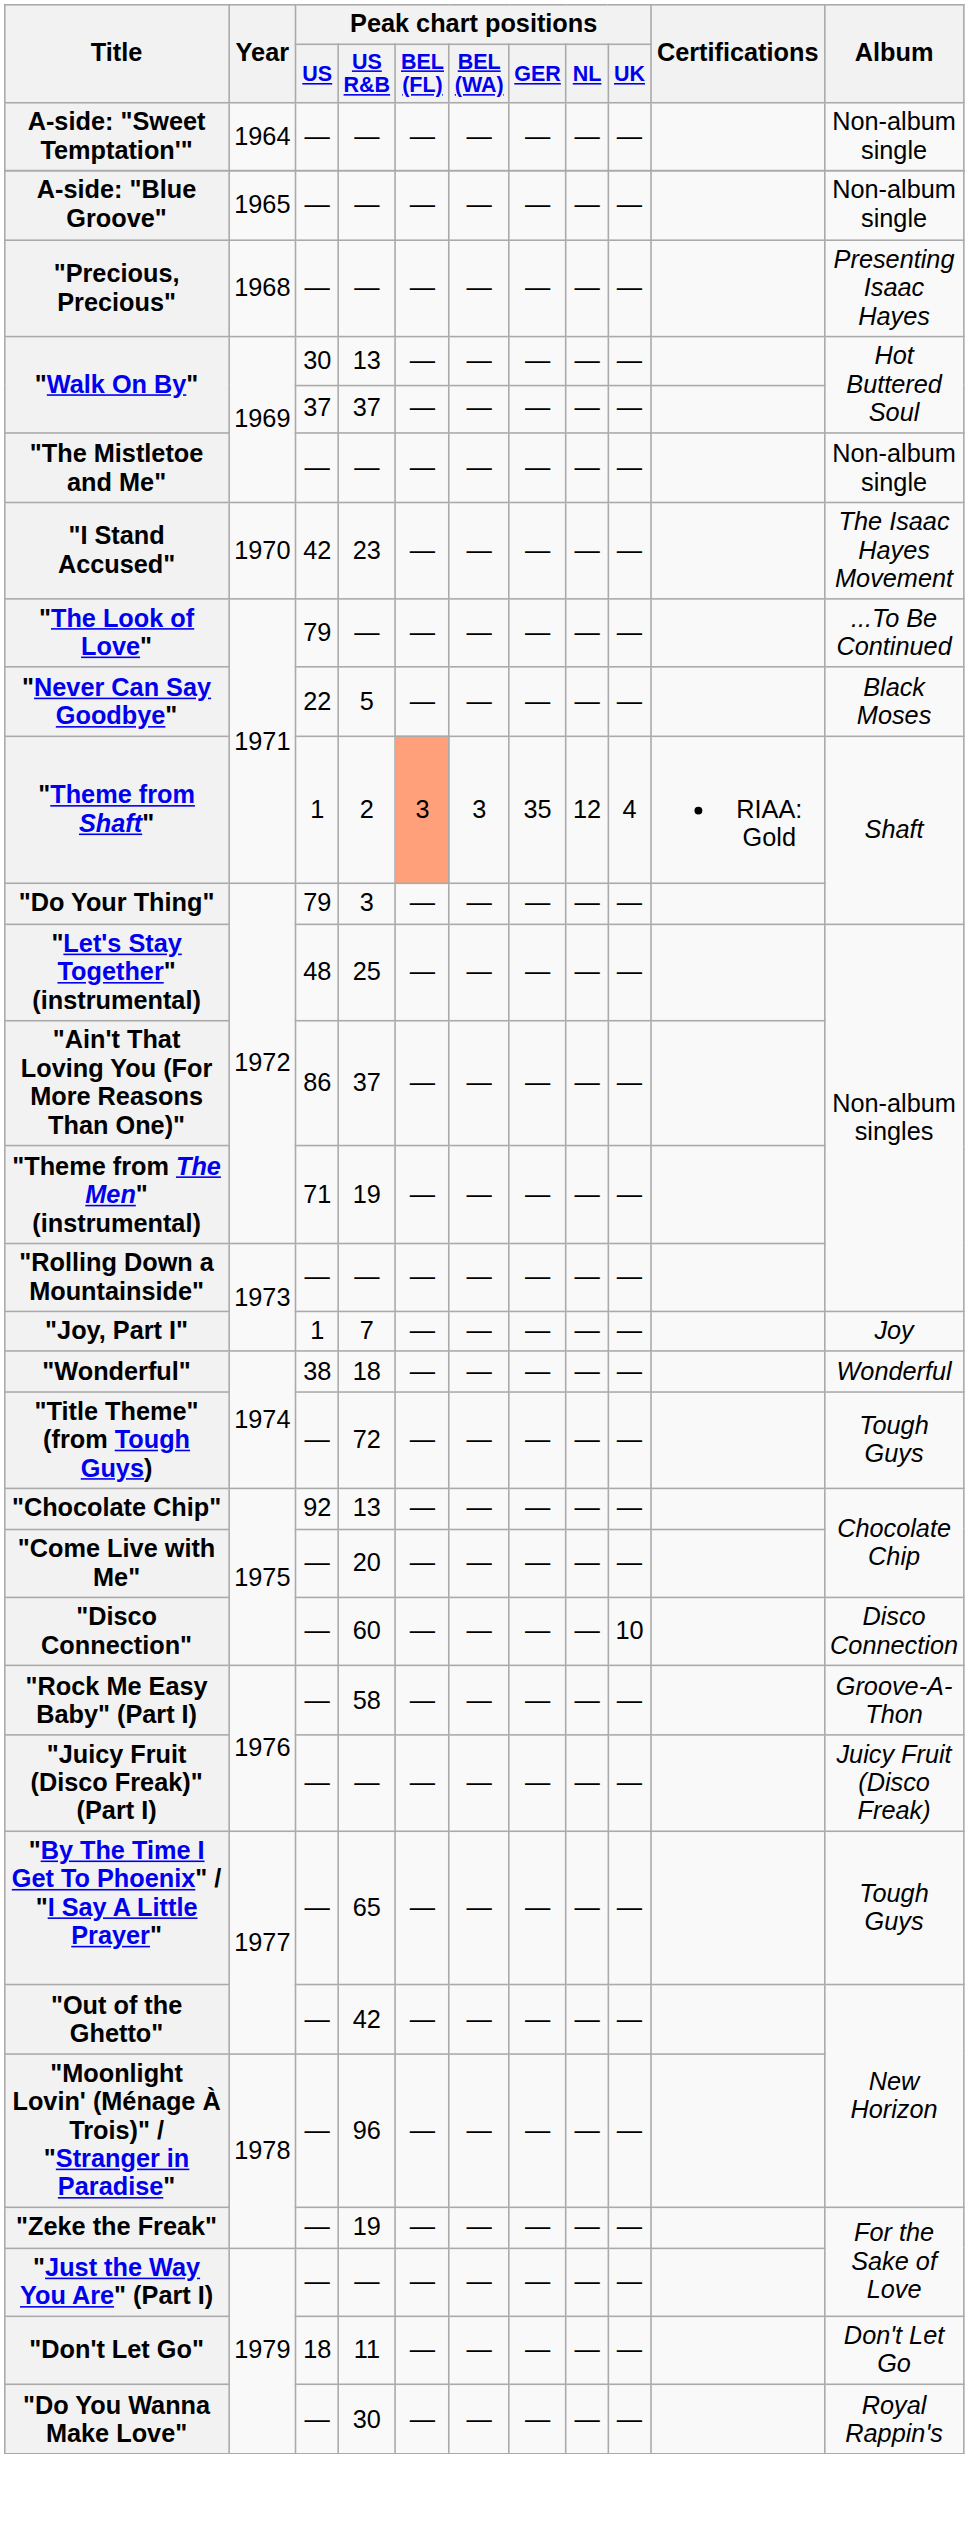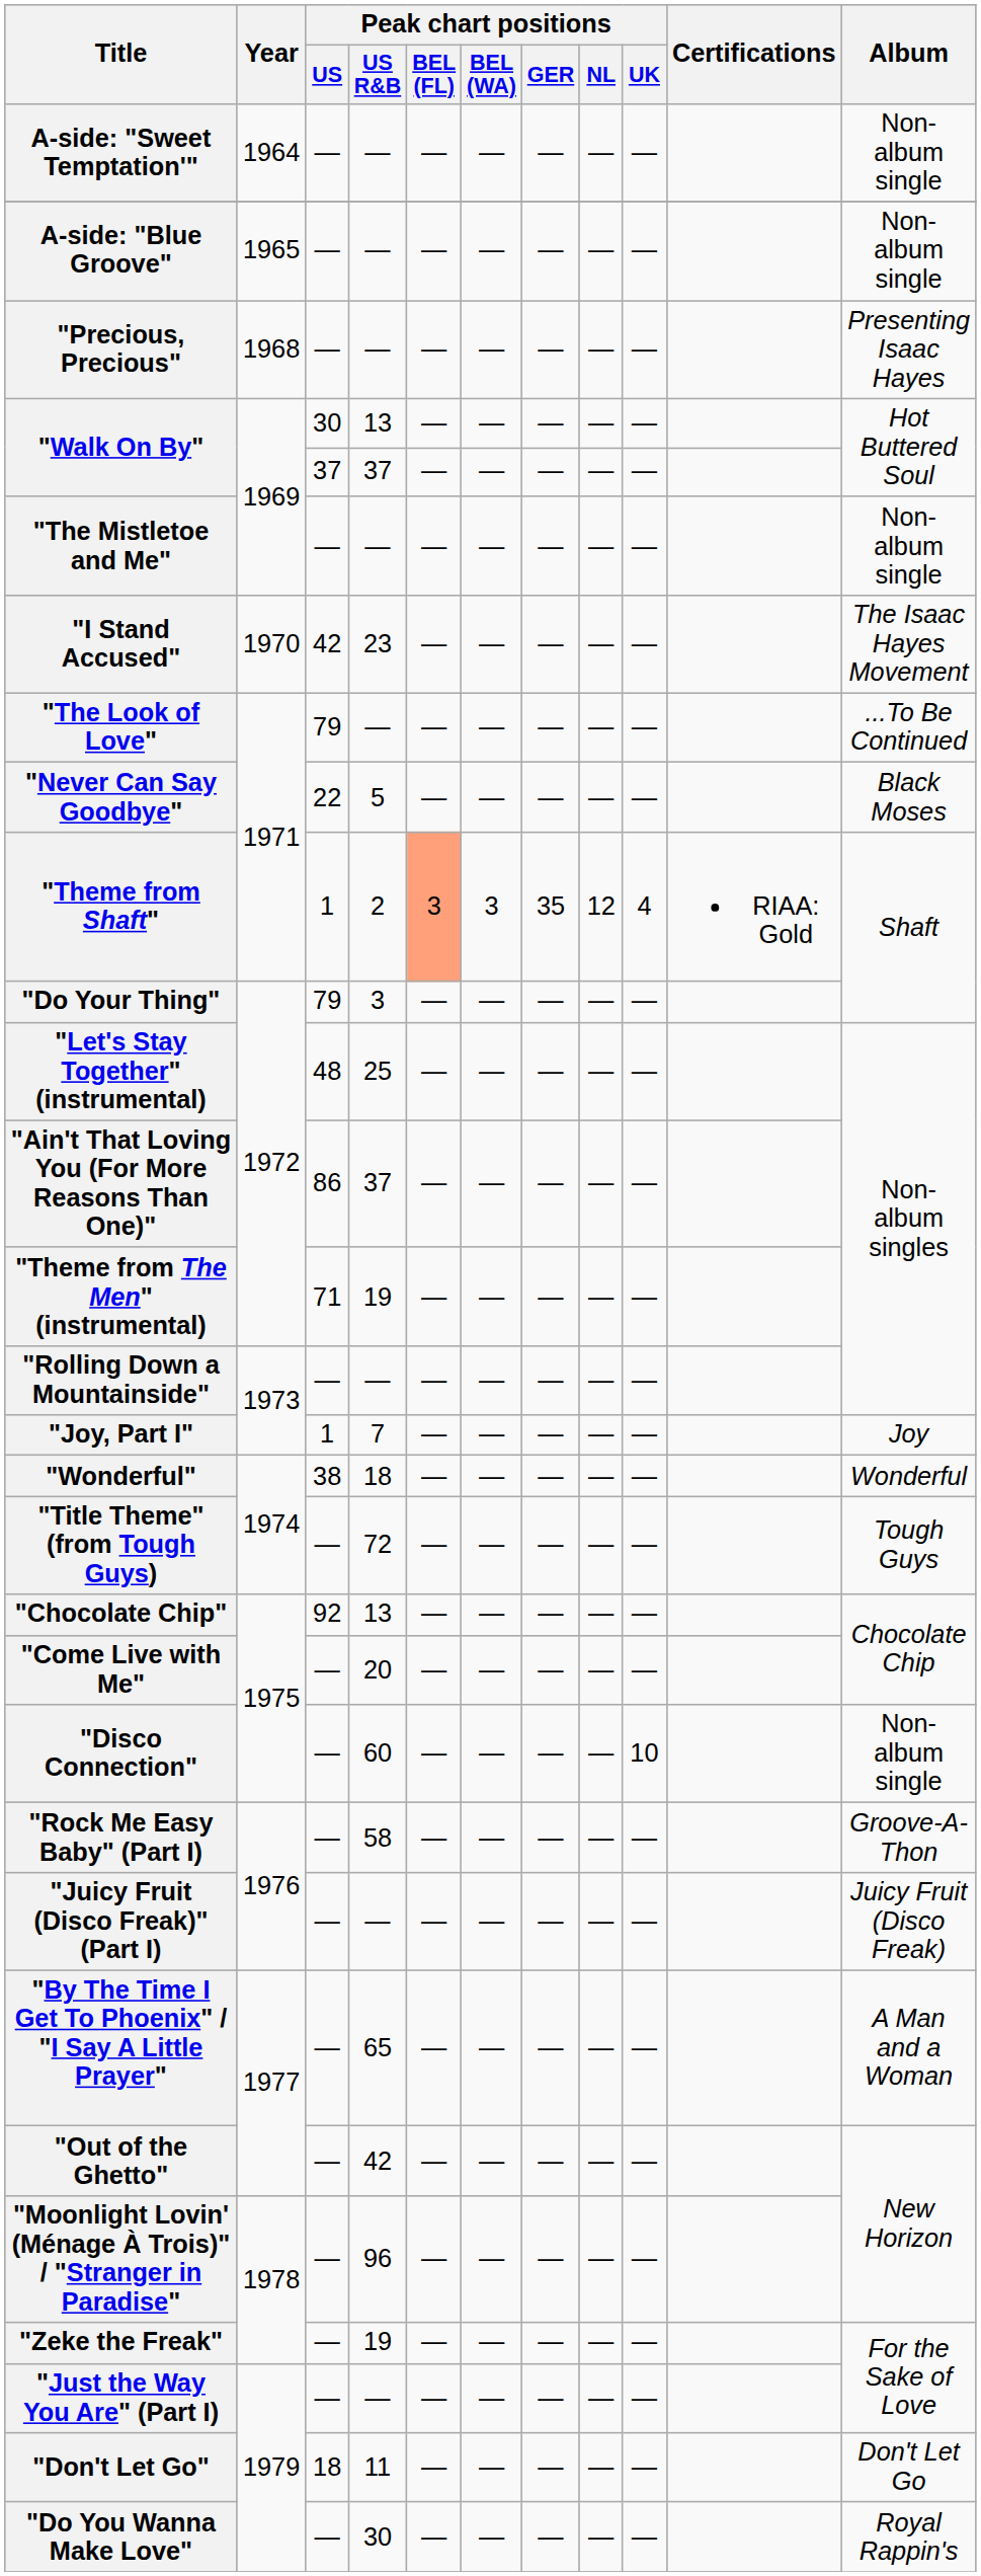 <table class="wikitable plainrowheaders" style="text-align:center;">
 <tr>
 <th rowspan="2" style="width:25em;">Title</th>
 <th rowspan="2">Year</th>
 <th colspan="7">Peak chart positions</th>
 <th rowspan="2">Certifications</th>
 <th rowspan="2">Album</th>
 </tr>
 <tr>
 <th scope="col" style="width:2.5em;font-size:85%"><a href='#'>US</a><br></th>
 <th scope="col" style="width:2.5em;font-size:85%"><a href='#'>US<br>R&B</a><br></th>
 <th scope="col" style="width:2.5em;font-size:85%"><a href='#'>BEL<br>(FL)</a><br></th>
 <th scope="col" style="width:2.5em;font-size:85%"><a href='#'>BEL<br>(WA)</a><br></th>
 <th scope="col" style="width:2.5em;font-size:85%"><a href='#'>GER</a><br></th>
 <th scope="col" style="width:2.5em;font-size:85%"><a href='#'>NL</a><br></th>
 <th scope="col" style="width:2.5em;font-size:85%"><a href='#'>UK</a><br></th>
 </tr>
 <tr>
 <th scope="row">A-side: "Sweet Temptation'"<br></th>
 <td>1964</td>
 <td>—</td>
 <td>—</td>
 <td>—</td>
 <td>—</td>
 <td>—</td>
 <td>—</td>
 <td>—</td>
 <td></td>
 <td>Non-album single</td>
 </tr>
 <tr>
 </tr>
 <tr>
 <th scope="row">A-side: "Blue Groove"<br></th>
 <td>1965</td>
 <td>—</td>
 <td>—</td>
 <td>—</td>
 <td>—</td>
 <td>—</td>
 <td>—</td>
 <td>—</td>
 <td></td>
 <td>Non-album single</td>
 </tr>
 <tr>
 <th scope="row">"Precious, Precious"<br></th>
 <td>1968</td>
 <td>—</td>
 <td>—</td>
 <td>—</td>
 <td>—</td>
 <td>—</td>
 <td>—</td>
 <td>—</td>
 <td></td>
 <td><em>Presenting Isaac Hayes</em></td>
 </tr>
 <tr>
 <th rowspan="2" scope="row">"<a href='#'>Walk On By</a>"<br></th>
 <td rowspan="3">1969</td>
 <td>30</td>
 <td>13</td>
 <td>—</td>
 <td>—</td>
 <td>—</td>
 <td>—</td>
 <td>—</td>
 <td></td>
 <td rowspan="2"><em>Hot Buttered Soul</em></td>
 </tr>
 <tr>
 <td>37</td>
 <td>37</td>
 <td>—</td>
 <td>—</td>
 <td>—</td>
 <td>—</td>
 <td>—</td>
 <td></td>
 </tr>
 <tr>
 <th scope="row">"The Mistletoe and Me"<br></th>
 <td>—</td>
 <td>—</td>
 <td>—</td>
 <td>—</td>
 <td>—</td>
 <td>—</td>
 <td>—</td>
 <td></td>
 <td>Non-album single</td>
 </tr>
 <tr>
 <th scope="row">"I Stand Accused"<br></th>
 <td>1970</td>
 <td>42</td>
 <td>23</td>
 <td>—</td>
 <td>—</td>
 <td>—</td>
 <td>—</td>
 <td>—</td>
 <td></td>
 <td><em>The Isaac Hayes Movement</em></td>
 </tr>
 <tr>
 <th scope="row">"<a href='#'>The Look of Love</a>"</th>
 <td rowspan="3">1971</td>
 <td>79</td>
 <td>—</td>
 <td>—</td>
 <td>—</td>
 <td>—</td>
 <td>—</td>
 <td>—</td>
 <td></td>
 <td><em>...To Be Continued</em></td>
 </tr>
 <tr>
 <th scope="row">"<a href='#'>Never Can Say Goodbye</a>"<br></th>
 <td>22</td>
 <td>5</td>
 <td>—</td>
 <td>—</td>
 <td>—</td>
 <td>—</td>
 <td>—</td>
 <td></td>
 <td><em>Black Moses</em></td>
 </tr>
 <tr>
 <th scope="row">"<a href='#'>Theme from <em>Shaft</em></a>"<br></th>
 <td>1</td>
 <td>2</td>
 <td style="background: lightsalmon;">3</td>
 <td>3</td>
 <td>35</td>
 <td>12</td>
 <td>4</td>
 <td><br><ul><li>RIAA: Gold</li></ul></td>
 <td rowspan="2"><em>Shaft</em></td>
 </tr>
 <tr>
 <th scope="row">"Do Your Thing"<br></th>
 <td rowspan="4">1972</td>
 <td>79</td>
 <td>3</td>
 <td>—</td>
 <td>—</td>
 <td>—</td>
 <td>—</td>
 <td>—</td>
 <td></td>
 </tr>
 <tr>
 <th scope="row">"<a href='#'>Let's Stay Together</a>" (instrumental)<br></th>
 <td>48</td>
 <td>25</td>
 <td>—</td>
 <td>—</td>
 <td>—</td>
 <td>—</td>
 <td>—</td>
 <td></td>
 <td rowspan="4">Non-album singles</td>
 </tr>
 <tr>
 <th scope="row">"Ain't That Loving You (For More Reasons Than One)"<br></th>
 <td>86</td>
 <td>37</td>
 <td>—</td>
 <td>—</td>
 <td>—</td>
 <td>—</td>
 <td>—</td>
 <td></td>
 </tr>
 <tr>
 <th scope="row">"Theme from <em><a href='#'>The Men</a></em>" (instrumental)<br></th>
 <td>71</td>
 <td>19</td>
 <td>—</td>
 <td>—</td>
 <td>—</td>
 <td>—</td>
 <td>—</td>
 <td></td>
 </tr>
 <tr>
 <th scope="row">"Rolling Down a Mountainside"<br></th>
 <td rowspan="2">1973</td>
 <td>—</td>
 <td>—</td>
 <td>—</td>
 <td>—</td>
 <td>—</td>
 <td>—</td>
 <td>—</td>
 <td></td>
 </tr>
 <tr>
 <th scope="row">"Joy, Part I"<br></th>
 <td>1</td>
 <td>7</td>
 <td>—</td>
 <td>—</td>
 <td>—</td>
 <td>—</td>
 <td>—</td>
 <td></td>
 <td><em>Joy</em></td>
 </tr>
 <tr>
 <th scope="row">"Wonderful"<br></th>
 <td rowspan="2">1974</td>
 <td>38</td>
 <td>18</td>
 <td>—</td>
 <td>—</td>
 <td>—</td>
 <td>—</td>
 <td>—</td>
 <td></td>
 <td><em>Wonderful</em></td>
 </tr>
 <tr>
 <th scope="row">"Title Theme" (from <a href='#'>Tough Guys</a>)<br></th>
 <td>—</td>
 <td>72</td>
 <td>—</td>
 <td>—</td>
 <td>—</td>
 <td>—</td>
 <td>—</td>
 <td></td>
 <td><em>Tough Guys</em></td>
 </tr>
 <tr>
 <th scope="row">"Chocolate Chip"</th>
 <td rowspan="3">1975</td>
 <td>92</td>
 <td>13</td>
 <td>—</td>
 <td>—</td>
 <td>—</td>
 <td>—</td>
 <td>—</td>
 <td></td>
 <td rowspan="2"><em>Chocolate Chip</em></td>
 </tr>
 <tr>
 <th scope="row">"Come Live with Me"<br></th>
 <td>—</td>
 <td>20</td>
 <td>—</td>
 <td>—</td>
 <td>—</td>
 <td>—</td>
 <td>—</td>
 <td></td>
 </tr>
 <tr>
 <th scope="row">"Disco Connection"<br></th>
 <td>—</td>
 <td>60</td>
 <td>—</td>
 <td>—</td>
 <td>—</td>
 <td>—</td>
 <td>10</td>
 <td></td>
-<td><em>Disco Connection</em></td>
+<td>Non-album single</td>
 </tr>
 <tr>
 <th scope="row">"Rock Me Easy Baby" (Part I)<br></th>
 <td rowspan="2">1976</td>
 <td>—</td>
 <td>58</td>
 <td>—</td>
 <td>—</td>
 <td>—</td>
 <td>—</td>
 <td>—</td>
 <td></td>
 <td><em>Groove-A-Thon</em></td>
 </tr>
 <tr>
 <th scope="row">"Juicy Fruit (Disco Freak)" (Part I)<br></th>
 <td>—</td>
 <td>—</td>
 <td>—</td>
 <td>—</td>
 <td>—</td>
 <td>—</td>
 <td>—</td>
 <td></td>
 <td><em>Juicy Fruit (Disco Freak)</em></td>
 </tr>
 <tr>
 <th scope="row">"<a href='#'>By The Time I Get To Phoenix</a>" / "<a href='#'>I Say A Little Prayer</a>"<br><br></th>
 <td rowspan="2">1977</td>
 <td>—</td>
 <td>65</td>
 <td>—</td>
 <td>—</td>
 <td>—</td>
 <td>—</td>
 <td>—</td>
 <td></td>
-<td><em>Tough Guys</em></td>
+<td><em>A Man and a Woman</em></td>
 </tr>
 <tr>
 <th scope="row">"Out of the Ghetto"<br></th>
 <td>—</td>
 <td>42</td>
 <td>—</td>
 <td>—</td>
 <td>—</td>
 <td>—</td>
 <td>—</td>
 <td></td>
 <td rowspan="2"><em>New Horizon</em></td>
 </tr>
 <tr>
 <th scope="row">"Moonlight Lovin' (Ménage À Trois)" / "<a href='#'>Stranger in Paradise</a>"</th>
 <td rowspan="2">1978</td>
 <td>—</td>
 <td>96</td>
 <td>—</td>
 <td>—</td>
 <td>—</td>
 <td>—</td>
 <td>—</td>
 <td></td>
 </tr>
 <tr>
 <th scope="row">"Zeke the Freak"<br></th>
 <td>—</td>
 <td>19</td>
 <td>—</td>
 <td>—</td>
 <td>—</td>
 <td>—</td>
 <td>—</td>
 <td></td>
 <td rowspan="2"><em>For the Sake of Love</em></td>
 </tr>
 <tr>
 <th scope="row">"<a href='#'>Just the Way You Are</a>" (Part I)<br></th>
 <td rowspan="3">1979</td>
 <td>—</td>
 <td>—</td>
 <td>—</td>
 <td>—</td>
 <td>—</td>
 <td>—</td>
 <td>—</td>
 <td></td>
 </tr>
 <tr>
 <th scope="row">"Don't Let Go"<br></th>
 <td>18</td>
 <td>11</td>
 <td>—</td>
 <td>—</td>
 <td>—</td>
 <td>—</td>
 <td>—</td>
 <td></td>
 <td><em>Don't Let Go</em></td>
 </tr>
 <tr>
 <th scope="row">"Do You Wanna Make Love"<br></th>
 <td>—</td>
 <td>30</td>
 <td>—</td>
 <td>—</td>
 <td>—</td>
 <td>—</td>
 <td>—</td>
 <td></td>
 <td rowspan="2"><em>Royal Rappin's</em></td>
 </tr>
 <tr>
 </tr>
 </table>
